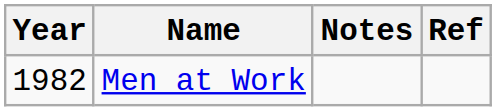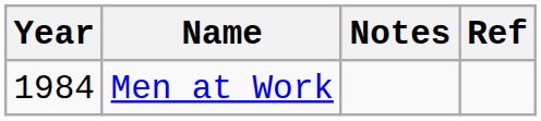 <table class="wikitable">
 <tr>
 <th>Year</th>
 <th>Name</th>
 <th>Notes</th>
 <th>Ref</th>
 </tr>
 <tr>
-<td>1982</td>
+<td>1984</td>
 <td><a href='#'>Men at Work</a></td>
 <td></td>
 <td></td>
 </tr>
 </table>
